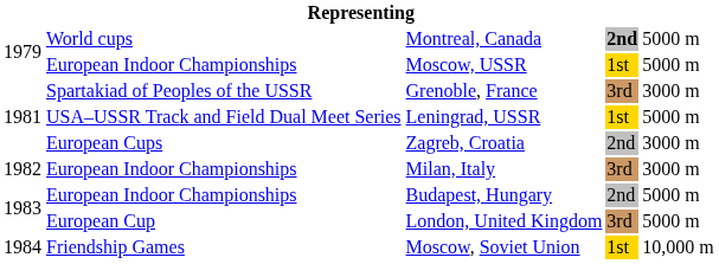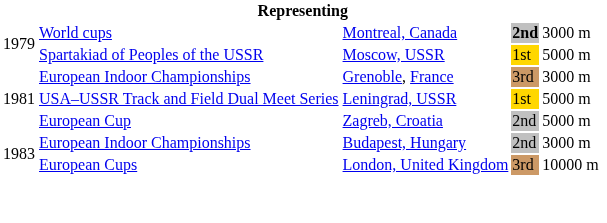 <table>
 <tr>
 <th colspan="6">Representing </th>
 </tr>
 <tr>
 <td rowspan=2>1979</td>
 <td><a href='#'>World cups</a></td>
 <td><a href='#'>Montreal, Canada</a></td>
 <td bgcolor="silver"><strong>2nd</strong></td>
-<td>5000 m</td>
+<td>3000 m</td>
 <td></td>
 </tr>
 <tr>
-<td><a href='#'>European Indoor Championships</a></td>
+<td><a href='#'>Spartakiad of Peoples of the USSR</a></td>
 <td><a href='#'>Moscow, USSR</a></td>
 <td bgcolor="gold">1st</td>
 <td>5000 m</td>
 <td></td>
 </tr>
 <tr>
 <td rowspan=3>1981</td>
-<td><a href='#'>Spartakiad of Peoples of the USSR</a></td>
+<td><a href='#'>European Indoor Championships</a></td>
 <td><a href='#'>Grenoble</a>, <a href='#'>France</a></td>
 <td bgcolor="cc9966">3rd</td>
 <td>3000 m</td>
 <td></td>
 </tr>
 <tr>
 <td><a href='#'>USA–USSR Track and Field Dual Meet Series</a></td>
 <td><a href='#'>Leningrad, USSR</a></td>
 <td bgcolor="gold">1st</td>
 <td>5000 m</td>
 <td></td>
 </tr>
 <tr>
-<td><a href='#'>European Cups</a></td>
+<td><a href='#'>European Cup</a></td>
 <td><a href='#'>Zagreb, Croatia</a></td>
 <td bgcolor="silver">2nd</td>
-<td>3000 m</td>
-<td></td>
-</tr>
-<tr>
-<td>1982</td>
-<td><a href='#'>European Indoor Championships</a></td>
-<td><a href='#'>Milan, Italy</a></td>
-<td bgcolor="cc9966">3rd</td>
-<td>3000 m</td>
+<td>5000 m</td>
 <td></td>
 </tr>
 <tr>
 <td rowspan=2>1983</td>
 <td><a href='#'>European Indoor Championships</a></td>
 <td><a href='#'>Budapest, Hungary</a></td>
 <td bgcolor="silver">2nd</td>
-<td>5000 m</td>
+<td>3000 m</td>
 <td></td>
 </tr>
 <tr>
-<td><a href='#'>European Cup</a></td>
+<td><a href='#'>European Cups</a></td>
 <td><a href='#'>London, United Kingdom</a></td>
 <td bgcolor="cc9966">3rd</td>
-<td>5000 m</td>
-<td></td>
-</tr>
-<tr>
-<td>1984</td>
-<td><a href='#'>Friendship Games</a></td>
-<td><a href='#'>Moscow</a>, <a href='#'>Soviet Union</a></td>
-<td bgcolor="gold">1st</td>
-<td>10,000 m</td>
+<td>10000 m</td>
 <td></td>
 </tr>
 </table>
